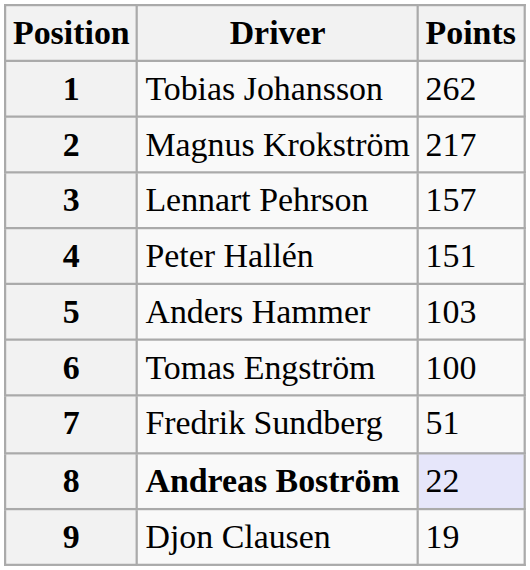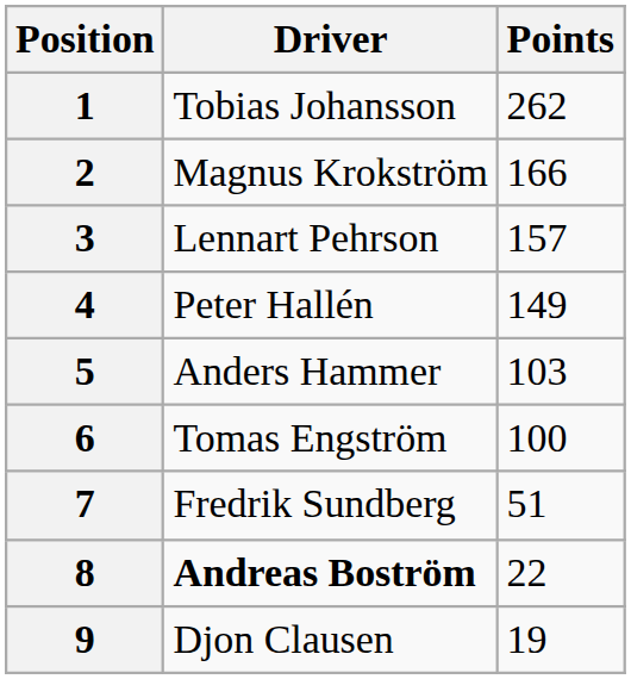 <table class="wikitable" style="font-size: 95%">
 <tr>
 <th>Position</th>
 <th>Driver</th>
 <th>Points</th>
 </tr>
 <tr>
 <th>1</th>
 <td>Tobias Johansson</td>
 <td>262</td>
 </tr>
 <tr>
 <th>2</th>
 <td>Magnus Krokström</td>
-<td>217</td>
+<td>166</td>
 </tr>
 <tr>
 <th>3</th>
 <td>Lennart Pehrson</td>
 <td>157</td>
 </tr>
 <tr>
 <th>4</th>
 <td>Peter Hallén</td>
-<td>151</td>
+<td>149</td>
 </tr>
 <tr>
 <th>5</th>
 <td>Anders Hammer</td>
 <td>103</td>
 </tr>
 <tr>
 <th>6</th>
 <td>Tomas Engström</td>
 <td>100</td>
 </tr>
 <tr>
 <th>7</th>
 <td>Fredrik Sundberg</td>
 <td>51</td>
 </tr>
 <tr>
 <th>8</th>
 <td><strong>Andreas Boström</strong></td>
-<td style="background: lavender;">22</td>
+<td>22</td>
 </tr>
 <tr>
 <th>9</th>
 <td>Djon Clausen</td>
 <td>19</td>
 </tr>
 </table>
